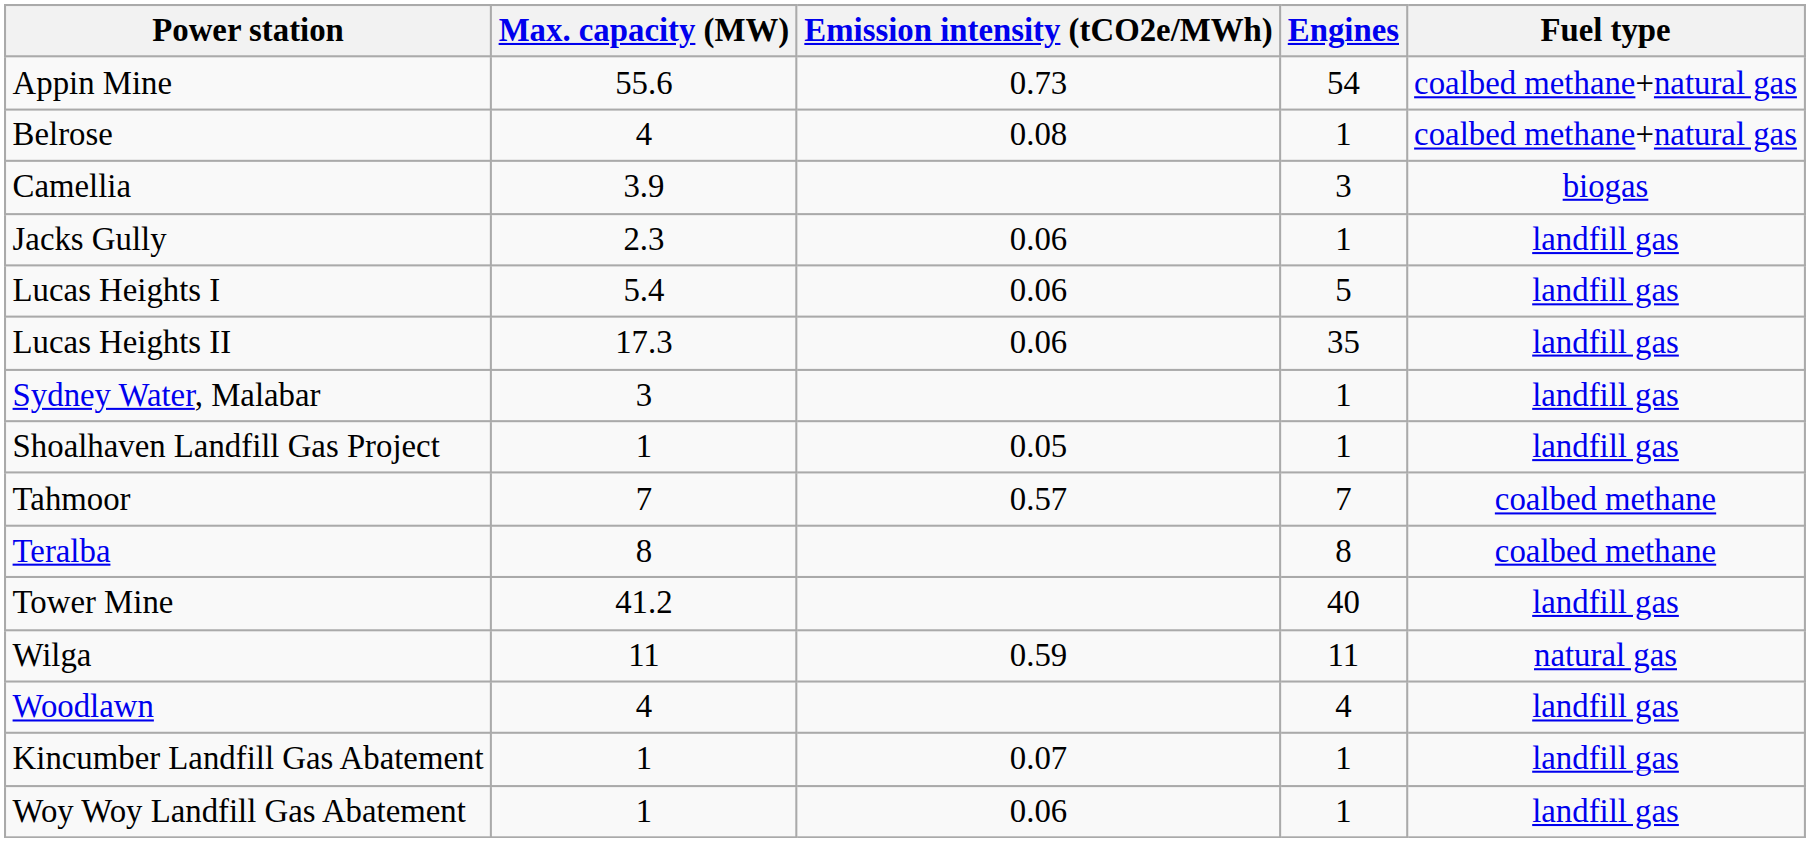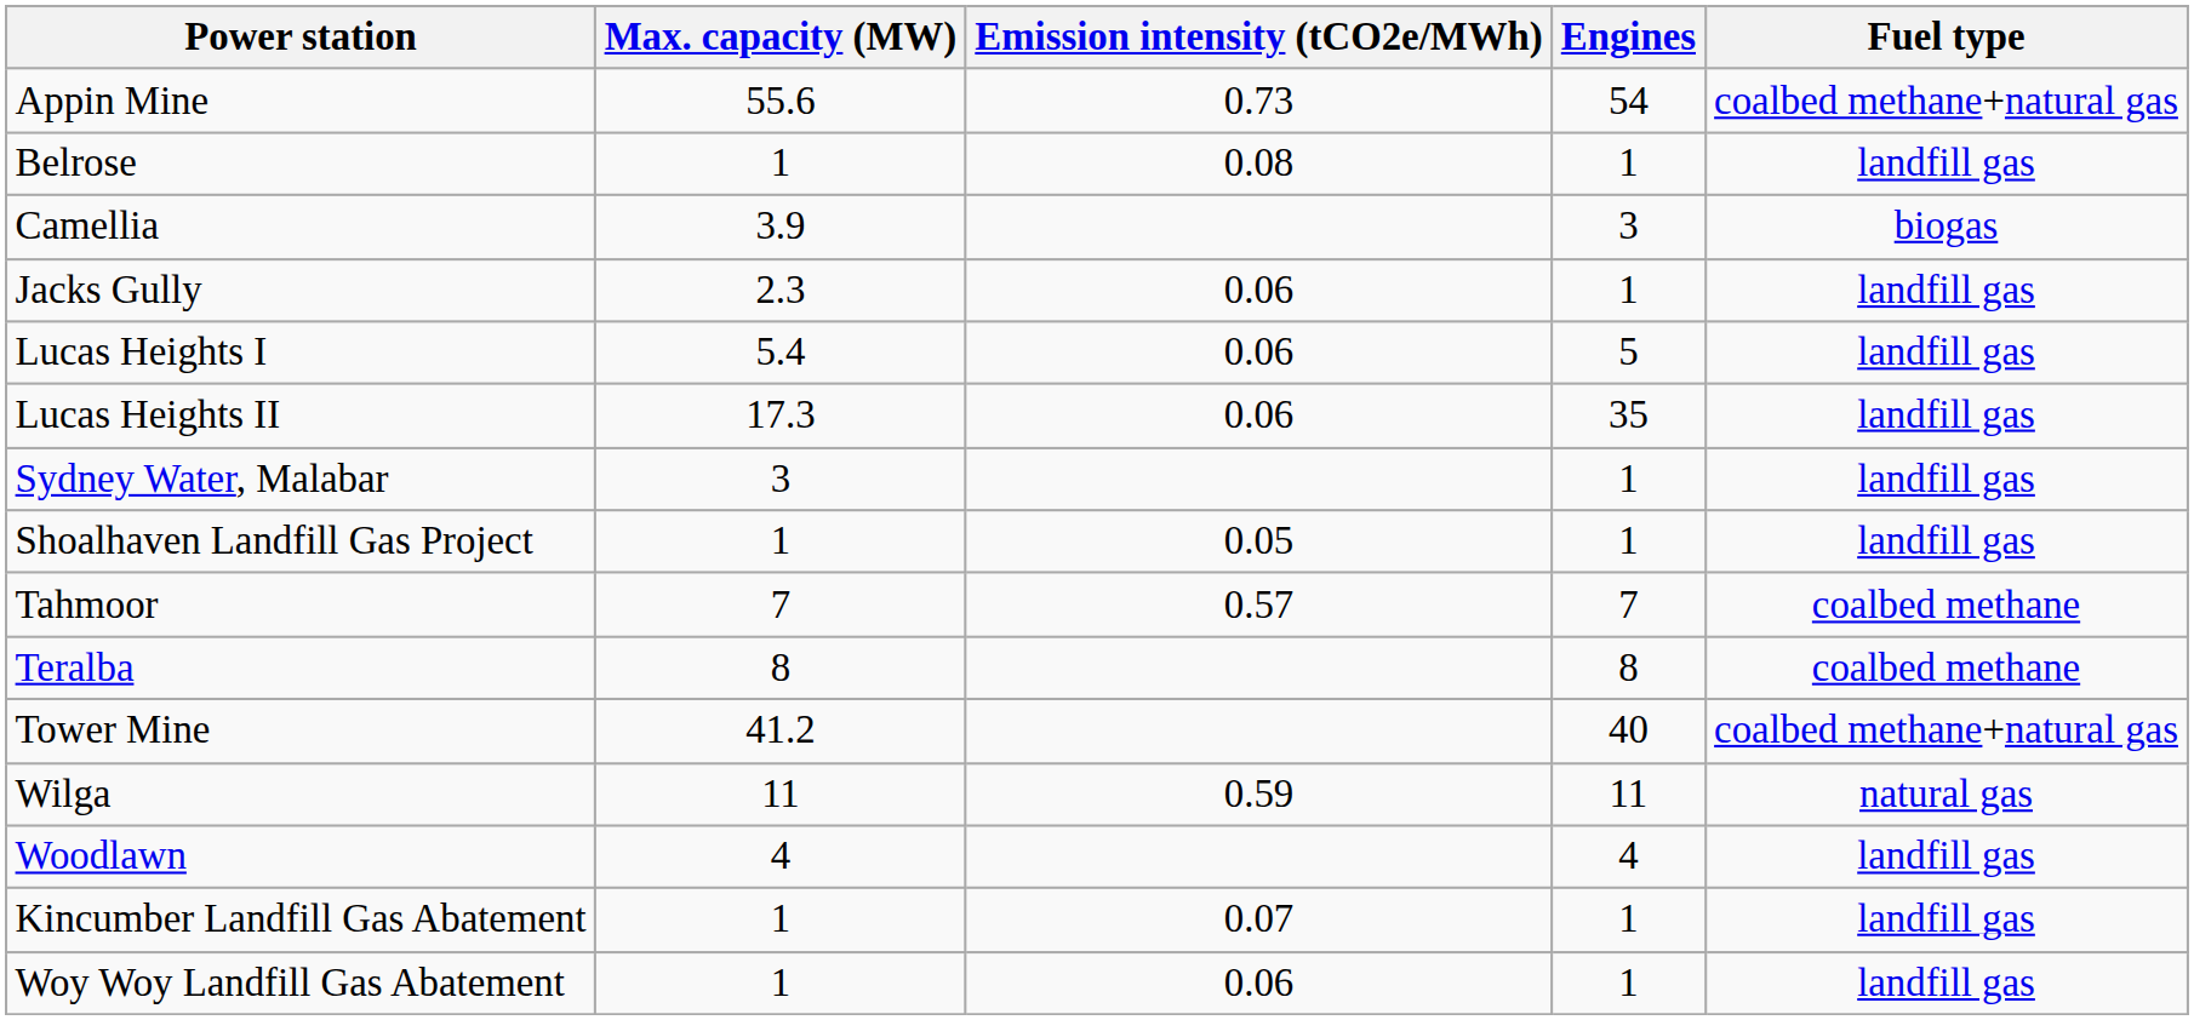 <table class="wikitable sortable" style="text-align: center">
 <tr>
 <th>Power station</th>
 <th data-sort-type="number"><a href='#'>Max. capacity</a> (MW)</th>
 <th><a href='#'>Emission intensity</a> (tCO2e/MWh)</th>
 <th><a href='#'>Engines</a></th>
 <th>Fuel type</th>
 </tr>
 <tr>
 <td align="left">Appin Mine</td>
 <td>55.6</td>
 <td>0.73</td>
 <td>54</td>
 <td><a href='#'>coalbed methane</a>+<a href='#'>natural gas</a></td>
 </tr>
 <tr>
 <td align="left">Belrose</td>
-<td>4</td>
+<td>1</td>
 <td>0.08</td>
 <td>1</td>
-<td><a href='#'>coalbed methane</a>+<a href='#'>natural gas</a></td>
+<td><a href='#'>landfill gas</a></td>
 </tr>
 <tr>
 <td align="left"> Camellia</td>
 <td>3.9</td>
 <td></td>
 <td>3</td>
 <td><a href='#'>biogas</a></td>
 </tr>
 <tr>
 <td align="left">Jacks Gully</td>
 <td>2.3</td>
 <td>0.06</td>
 <td>1</td>
 <td><a href='#'>landfill gas</a></td>
 </tr>
 <tr>
 <td align="left">Lucas Heights I</td>
 <td>5.4</td>
 <td>0.06</td>
 <td>5</td>
 <td><a href='#'>landfill gas</a></td>
 </tr>
 <tr>
 <td align="left">Lucas Heights II</td>
 <td>17.3</td>
 <td>0.06</td>
 <td>35</td>
 <td><a href='#'>landfill gas</a></td>
 </tr>
 <tr>
 <td align="left"><a href='#'>Sydney Water</a>, Malabar</td>
 <td>3</td>
 <td></td>
 <td>1</td>
 <td><a href='#'>landfill gas</a></td>
 </tr>
 <tr>
 <td align="left">Shoalhaven Landfill Gas Project</td>
 <td>1</td>
 <td>0.05</td>
 <td>1</td>
 <td><a href='#'>landfill gas</a></td>
 </tr>
 <tr>
 <td align="left">Tahmoor </td>
 <td>7</td>
 <td>0.57</td>
 <td>7</td>
 <td><a href='#'>coalbed methane</a></td>
 </tr>
 <tr>
 <td align="left"><a href='#'>Teralba</a></td>
 <td>8</td>
 <td></td>
 <td>8</td>
 <td><a href='#'>coalbed methane</a></td>
 </tr>
 <tr>
 <td align="left">Tower Mine</td>
 <td>41.2</td>
 <td></td>
 <td>40</td>
-<td><a href='#'>landfill gas</a></td>
+<td><a href='#'>coalbed methane</a>+<a href='#'>natural gas</a></td>
 </tr>
 <tr>
 <td align="left">Wilga</td>
 <td>11</td>
 <td>0.59</td>
 <td>11</td>
 <td><a href='#'>natural gas</a></td>
 </tr>
 <tr>
 <td align="left"><a href='#'>Woodlawn</a></td>
 <td>4</td>
 <td></td>
 <td>4</td>
 <td><a href='#'>landfill gas</a></td>
 </tr>
 <tr>
 <td align="left">Kincumber Landfill Gas Abatement </td>
 <td>1</td>
 <td>0.07</td>
 <td>1</td>
 <td><a href='#'>landfill gas</a></td>
 </tr>
 <tr>
 <td align="left">Woy Woy Landfill Gas Abatement </td>
 <td>1</td>
 <td>0.06</td>
 <td>1</td>
 <td><a href='#'>landfill gas</a></td>
 </tr>
 </table>
